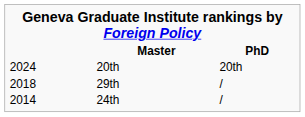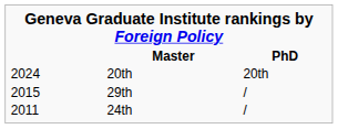 <table class="infobox" style="width: 25em;">
 <tr>
 <th colspan="7" style="font-size: 100%; text-align: center;"><big>Geneva Graduate Institute rankings by <em><a href='#'>Foreign Policy</a></em></big></th>
 </tr>
 <tr>
 <th></th>
 <th>Master</th>
 <th>PhD</th>
 </tr>
 <tr>
 <td>2024</td>
 <td>20th</td>
 <td>20th</td>
 </tr>
 <tr>
-<td>2018</td>
+<td>2015</td>
 <td>29th</td>
 <td>/</td>
 </tr>
 <tr>
-<td>2014</td>
+<td>2011</td>
 <td>24th</td>
 <td>/</td>
 </tr>
 </table>
